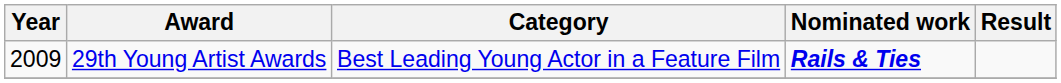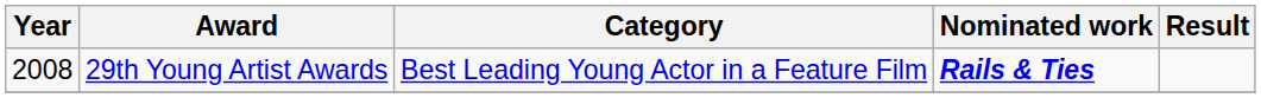 <table class="wikitable sortable">
 <tr>
 <th>Year</th>
 <th>Award</th>
 <th>Category</th>
 <th>Nominated work</th>
 <th>Result</th>
 </tr>
 <tr>
-<td>2009</td>
+<td>2008</td>
 <td><a href='#'>29th Young Artist Awards</a></td>
 <td><a href='#'>Best Leading Young Actor in a Feature Film</a></td>
 <td><strong><em><a href='#'>Rails & Ties</a></em></strong></td>
 <td></td>
 </tr>
 <tr>
 </tr>
 </table>
